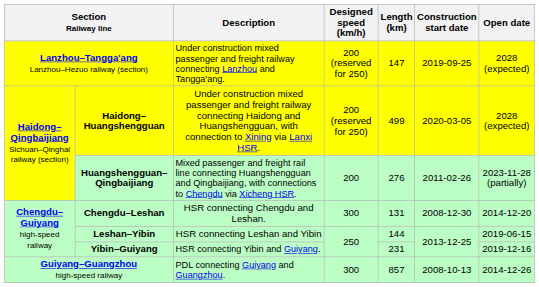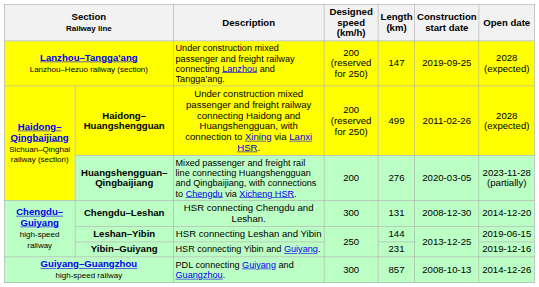 <table class="wikitable sortable" width=70% style="font-size:100%;text-align: center;">
 <tr>
 <th colspan="2"><strong>Section</strong> <br> <small> Railway line </small></th>
 <th><strong>Description</strong></th>
 <th><strong>Designed <br> speed <br> (km/h)</strong> <br></th>
 <th><strong>Length <br> (km)</strong> <br></th>
 <th><strong>Construction <br> start date</strong> <br></th>
 <th><strong>Open date</strong> <br></th>
 </tr>
 <tr style="background:#FFFF00;">
 <td colspan="2"><strong><a href='#'>Lanzhou–Tangga'ang</a></strong><br><small>Lanzhou–Hezuo railway (section)</small></td>
 <td style="font-size:95%; text-align:left">Under construction mixed passenger and freight railway connecting <a href='#'>Lanzhou</a> and Tangga'ang.</td>
 <td>200 (reserved for 250)</td>
 <td>147</td>
 <td>2019-09-25</td>
 <td>2028 (expected)</td>
 </tr>
 <tr style="background:#FFFF00;">
 <td rowspan="2"><strong><a href='#'>Haidong–Qingbaijiang</a></strong><br><small>Sichuan–Qinghai railway (section)</small></td>
 <td><strong>Haidong–Huangshengguan</strong></td>
 <td>Under construction mixed passenger and freight railway connecting Haidong and Huangshengguan, with connection to <a href='#'>Xining</a> via <a href='#'>Lanxi HSR</a>.</td>
 <td>200 (reserved for 250)</td>
 <td>499</td>
-<td>2020-03-05</td>
+<td>2011-02-26</td>
 <td>2028 (expected)</td>
 </tr>
 <tr style="background:#bcffc5;">
 <td><strong>Huangshengguan–Qingbaijiang</strong></td>
 <td style="font-size:95%; text-align:left">Mixed passenger and freight rail line connecting Huangshengguan and Qingbaijiang, with connections to <a href='#'>Chengdu</a> via <a href='#'>Xicheng HSR</a>.</td>
 <td>200</td>
 <td>276</td>
-<td>2011-02-26</td>
+<td>2020-03-05</td>
 <td>2023-11-28 (partially)</td>
 </tr>
 <tr style="background:#bcffc5;">
 <td rowspan="3"><strong><a href='#'>Chengdu–Guiyang</a></strong> <br><small>high-speed railway</small></td>
 <td><strong>Chengdu–Leshan</strong></td>
 <td>HSR connecting Chengdu and Leshan.</td>
 <td>300</td>
 <td>131</td>
 <td>2008-12-30</td>
 <td>2014-12-20</td>
 </tr>
 <tr style="background:#bcffc5;">
 <td><strong>Leshan–Yibin</strong></td>
 <td>HSR connecting Leshan and Yibin</td>
 <td rowspan="2">250</td>
 <td>144</td>
 <td rowspan="2">2013-12-25 </td>
 <td>2019-06-15</td>
 </tr>
 <tr style="background:#bcffc5;">
 <td><strong>Yibin–Guiyang</strong></td>
 <td style="font-size:95%; text-align:left">HSR connecting Yibin and <a href='#'>Guiyang</a>.</td>
 <td>231</td>
 <td>2019-12-16</td>
 </tr>
 <tr style="background:#bcffc5;">
 <td colspan="2"><strong><a href='#'>Guiyang–Guangzhou</a></strong> <br><small>high-speed railway</small></td>
 <td style="font-size:95%; text-align:left">PDL connecting <a href='#'>Guiyang</a> and <a href='#'>Guangzhou</a>.</td>
 <td>300</td>
 <td>857</td>
 <td>2008-10-13</td>
 <td>2014-12-26</td>
 </tr>
 </table>
